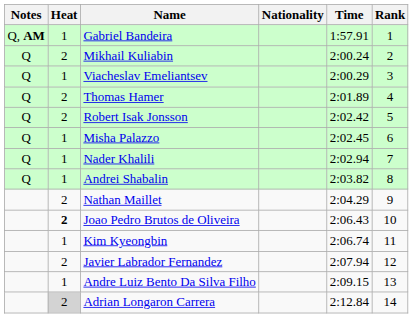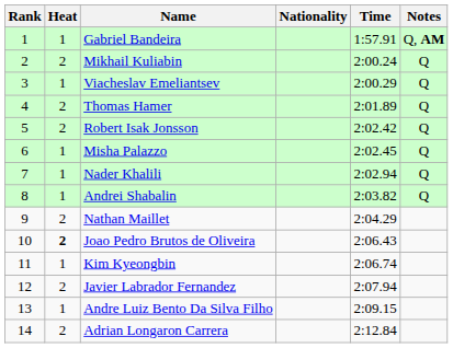 <table class="wikitable sortable" style="text-align:center">
 <tr>
-<th>Notes</th>
+<th>Rank</th>
 <th>Heat</th>
 <th>Name</th>
 <th>Nationality</th>
 <th>Time</th>
-<th>Rank</th>
+<th>Notes</th>
 </tr>
 <tr bgcolor=ccffcc>
-<td>Q, <strong>AM</strong></td>
+<td>1</td>
 <td>1</td>
 <td align=left><a href='#'>Gabriel Bandeira</a></td>
 <td align=left></td>
 <td>1:57.91</td>
-<td>1</td>
+<td>Q, <strong>AM</strong></td>
 </tr>
 <tr bgcolor=ccffcc>
-<td>Q</td>
+<td>2</td>
 <td>2</td>
 <td align=left><a href='#'>Mikhail Kuliabin</a></td>
 <td align=left></td>
 <td>2:00.24</td>
-<td>2</td>
+<td>Q</td>
 </tr>
 <tr bgcolor=ccffcc>
-<td>Q</td>
+<td>3</td>
 <td>1</td>
 <td align=left><a href='#'>Viacheslav Emeliantsev</a></td>
 <td align=left></td>
 <td>2:00.29</td>
-<td>3</td>
+<td>Q</td>
 </tr>
 <tr bgcolor=ccffcc>
-<td>Q</td>
+<td>4</td>
 <td>2</td>
 <td align=left><a href='#'>Thomas Hamer</a></td>
 <td align=left></td>
 <td>2:01.89</td>
-<td>4</td>
+<td>Q</td>
 </tr>
 <tr bgcolor=ccffcc>
-<td>Q</td>
+<td>5</td>
 <td>2</td>
 <td align=left><a href='#'>Robert Isak Jonsson</a></td>
 <td align=left></td>
 <td>2:02.42</td>
-<td>5</td>
+<td>Q</td>
 </tr>
 <tr bgcolor=ccffcc>
-<td>Q</td>
+<td>6</td>
 <td>1</td>
 <td align=left><a href='#'>Misha Palazzo</a></td>
 <td align=left></td>
 <td>2:02.45</td>
-<td>6</td>
+<td>Q</td>
 </tr>
 <tr bgcolor=ccffcc>
-<td>Q</td>
+<td>7</td>
 <td>1</td>
 <td align=left><a href='#'>Nader Khalili</a></td>
 <td align=left></td>
 <td>2:02.94</td>
-<td>7</td>
+<td>Q</td>
 </tr>
 <tr bgcolor=ccffcc>
-<td>Q</td>
+<td>8</td>
 <td>1</td>
 <td align=left><a href='#'>Andrei Shabalin</a></td>
 <td align=left></td>
 <td>2:03.82</td>
-<td>8</td>
+<td>Q</td>
 </tr>
 <tr>
-<td></td>
+<td>9</td>
 <td>2</td>
 <td align=left><a href='#'>Nathan Maillet</a></td>
 <td align=left></td>
 <td>2:04.29</td>
-<td>9</td>
+<td></td>
 </tr>
 <tr>
-<td></td>
+<td>10</td>
 <td><strong>2</strong></td>
 <td align=left><a href='#'>Joao Pedro Brutos de Oliveira</a></td>
 <td align=left></td>
 <td>2:06.43</td>
-<td>10</td>
+<td></td>
 </tr>
 <tr>
-<td></td>
+<td>11</td>
 <td>1</td>
 <td align=left><a href='#'>Kim Kyeongbin</a></td>
 <td align=left></td>
 <td>2:06.74</td>
-<td>11</td>
+<td></td>
 </tr>
 <tr>
-<td></td>
+<td>12</td>
 <td>2</td>
 <td align=left><a href='#'>Javier Labrador Fernandez</a></td>
 <td align=left></td>
 <td>2:07.94</td>
-<td>12</td>
+<td></td>
 </tr>
 <tr>
-<td></td>
+<td>13</td>
 <td>1</td>
 <td align=left><a href='#'>Andre Luiz Bento Da Silva Filho</a></td>
 <td align=left></td>
 <td>2:09.15</td>
-<td>13</td>
+<td></td>
 </tr>
 <tr>
-<td></td>
-<td style="background: lightgrey;">2</td>
+<td>14</td>
+<td>2</td>
 <td align=left><a href='#'>Adrian Longaron Carrera</a></td>
 <td align=left></td>
 <td>2:12.84</td>
-<td>14</td>
+<td></td>
 </tr>
 </table>
